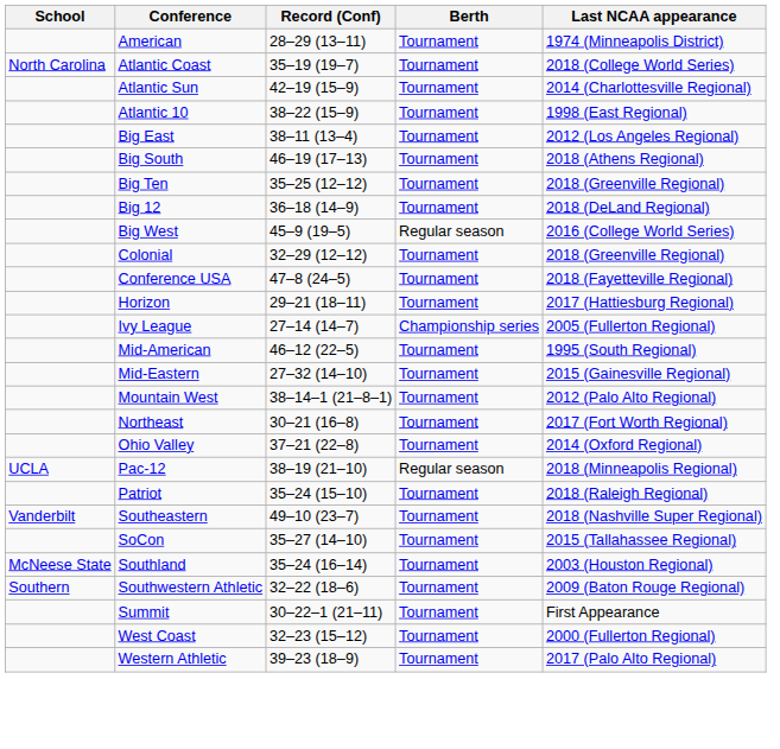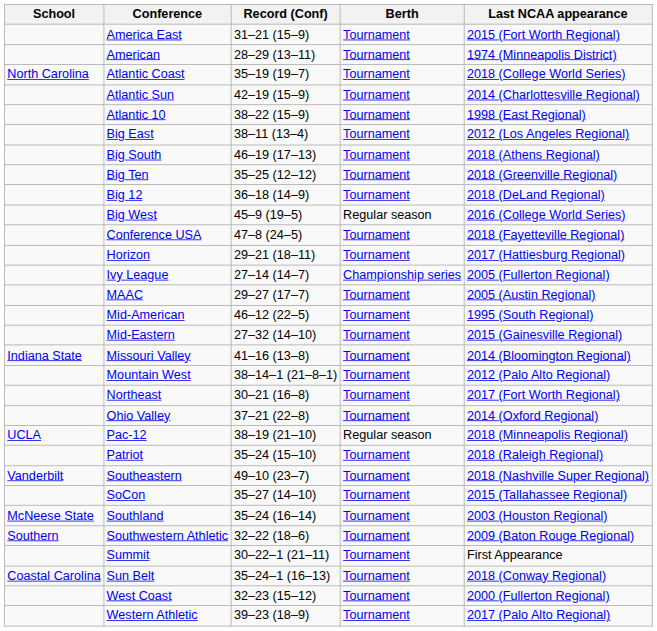 <table class="wikitable sortable">
 <tr>
 <th>School</th>
 <th>Conference</th>
 <th>Record (Conf)</th>
 <th>Berth</th>
 <th>Last NCAA appearance</th>
+</tr>
+<tr>
+<td></td>
+<td><a href='#'>America East</a></td>
+<td>31–21 (15–9)</td>
+<td><a href='#'>Tournament</a></td>
+<td><a href='#'>2015 (Fort Worth Regional)</a></td>
 </tr>
 <tr>
 <td></td>
 <td><a href='#'>American</a></td>
 <td>28–29 (13–11)</td>
 <td><a href='#'>Tournament</a></td>
 <td><a href='#'>1974 (Minneapolis District)</a></td>
 </tr>
 <tr>
 <td><a href='#'>North Carolina</a></td>
 <td><a href='#'>Atlantic Coast</a></td>
 <td>35–19 (19–7)</td>
 <td><a href='#'>Tournament</a></td>
 <td><a href='#'>2018 (College World Series)</a></td>
 </tr>
 <tr>
 <td></td>
 <td><a href='#'>Atlantic Sun</a></td>
 <td>42–19 (15–9)</td>
 <td><a href='#'>Tournament</a></td>
 <td><a href='#'>2014 (Charlottesville Regional)</a></td>
 </tr>
 <tr>
 <td></td>
 <td><a href='#'>Atlantic 10</a></td>
 <td>38–22 (15–9)</td>
 <td><a href='#'>Tournament</a></td>
 <td><a href='#'>1998 (East Regional)</a></td>
 </tr>
 <tr>
 <td></td>
 <td><a href='#'>Big East</a></td>
 <td>38–11 (13–4)</td>
 <td><a href='#'>Tournament</a></td>
 <td><a href='#'>2012 (Los Angeles Regional)</a></td>
 </tr>
 <tr>
 <td></td>
 <td><a href='#'>Big South</a></td>
 <td>46–19 (17–13)</td>
 <td><a href='#'>Tournament</a></td>
 <td><a href='#'>2018 (Athens Regional)</a></td>
 </tr>
 <tr>
 <td></td>
 <td><a href='#'>Big Ten</a></td>
 <td>35–25 (12–12)</td>
 <td><a href='#'>Tournament</a></td>
 <td><a href='#'>2018 (Greenville Regional)</a></td>
 </tr>
 <tr>
 <td></td>
 <td><a href='#'>Big 12</a></td>
 <td>36–18 (14–9)</td>
 <td><a href='#'>Tournament</a></td>
 <td><a href='#'>2018 (DeLand Regional)</a></td>
 </tr>
 <tr>
 <td></td>
 <td><a href='#'>Big West</a></td>
 <td>45–9 (19–5)</td>
 <td>Regular season</td>
 <td><a href='#'>2016 (College World Series)</a></td>
 </tr>
 <tr>
 <td></td>
-<td><a href='#'>Colonial</a></td>
-<td>32–29 (12–12)</td>
-<td><a href='#'>Tournament</a></td>
-<td><a href='#'>2018 (Greenville Regional)</a></td>
-</tr>
-<tr>
-<td></td>
 <td><a href='#'>Conference USA</a></td>
 <td>47–8 (24–5)</td>
 <td><a href='#'>Tournament</a></td>
 <td><a href='#'>2018 (Fayetteville Regional)</a></td>
 </tr>
 <tr>
 <td></td>
 <td><a href='#'>Horizon</a></td>
 <td>29–21 (18–11)</td>
 <td><a href='#'>Tournament</a></td>
 <td><a href='#'>2017 (Hattiesburg Regional)</a></td>
 </tr>
 <tr>
 <td></td>
 <td><a href='#'>Ivy League</a></td>
 <td>27–14 (14–7)</td>
 <td><a href='#'>Championship series</a></td>
 <td><a href='#'>2005 (Fullerton Regional)</a></td>
 </tr>
 <tr>
 <td></td>
+<td><a href='#'>MAAC</a></td>
+<td>29–27 (17–7)</td>
+<td><a href='#'>Tournament</a></td>
+<td><a href='#'>2005 (Austin Regional)</a></td>
+</tr>
+<tr>
+<td></td>
 <td><a href='#'>Mid-American</a></td>
 <td>46–12 (22–5)</td>
 <td><a href='#'>Tournament</a></td>
 <td><a href='#'>1995 (South Regional)</a></td>
 </tr>
 <tr>
 <td></td>
 <td><a href='#'>Mid-Eastern</a></td>
 <td>27–32 (14–10)</td>
 <td><a href='#'>Tournament</a></td>
 <td><a href='#'>2015 (Gainesville Regional)</a></td>
+</tr>
+<tr>
+<td><a href='#'>Indiana State</a></td>
+<td><a href='#'>Missouri Valley</a></td>
+<td>41–16 (13–8)</td>
+<td><a href='#'>Tournament</a></td>
+<td><a href='#'>2014 (Bloomington Regional)</a></td>
 </tr>
 <tr>
 <td></td>
 <td><a href='#'>Mountain West</a></td>
 <td>38–14–1 (21–8–1)</td>
 <td><a href='#'>Tournament</a></td>
 <td><a href='#'>2012 (Palo Alto Regional)</a></td>
 </tr>
 <tr>
 <td></td>
 <td><a href='#'>Northeast</a></td>
 <td>30–21 (16–8)</td>
 <td><a href='#'>Tournament</a></td>
 <td><a href='#'>2017 (Fort Worth Regional)</a></td>
 </tr>
 <tr>
 <td></td>
 <td><a href='#'>Ohio Valley</a></td>
 <td>37–21 (22–8)</td>
 <td><a href='#'>Tournament</a></td>
 <td><a href='#'>2014 (Oxford Regional)</a></td>
 </tr>
 <tr>
 <td><a href='#'>UCLA</a></td>
 <td><a href='#'>Pac-12</a></td>
 <td>38–19 (21–10)</td>
 <td>Regular season</td>
 <td><a href='#'>2018 (Minneapolis Regional)</a></td>
 </tr>
 <tr>
 <td></td>
 <td><a href='#'>Patriot</a></td>
 <td>35–24 (15–10)</td>
 <td><a href='#'>Tournament</a></td>
 <td><a href='#'>2018 (Raleigh Regional)</a></td>
 </tr>
 <tr>
 <td><a href='#'>Vanderbilt</a></td>
 <td><a href='#'>Southeastern</a></td>
 <td>49–10 (23–7)</td>
 <td><a href='#'>Tournament</a></td>
 <td><a href='#'>2018 (Nashville Super Regional)</a></td>
 </tr>
 <tr>
 <td></td>
 <td><a href='#'>SoCon</a></td>
 <td>35–27 (14–10)</td>
 <td><a href='#'>Tournament</a></td>
 <td><a href='#'>2015 (Tallahassee Regional)</a></td>
 </tr>
 <tr>
 <td><a href='#'>McNeese State</a></td>
 <td><a href='#'>Southland</a></td>
 <td>35–24 (16–14)</td>
 <td><a href='#'>Tournament</a></td>
 <td><a href='#'>2003 (Houston Regional)</a></td>
 </tr>
 <tr>
 <td><a href='#'>Southern</a></td>
 <td><a href='#'>Southwestern Athletic</a></td>
 <td>32–22 (18–6)</td>
 <td><a href='#'>Tournament</a></td>
 <td><a href='#'>2009 (Baton Rouge Regional)</a></td>
 </tr>
 <tr>
 <td></td>
 <td><a href='#'>Summit</a></td>
 <td>30–22–1 (21–11)</td>
 <td><a href='#'>Tournament</a></td>
 <td>First Appearance</td>
 </tr>
 <tr>
+<td><a href='#'>Coastal Carolina</a></td>
+<td><a href='#'>Sun Belt</a></td>
+<td>35–24–1 (16–13)</td>
+<td><a href='#'>Tournament</a></td>
+<td><a href='#'>2018 (Conway Regional)</a></td>
+</tr>
+<tr>
 <td></td>
 <td><a href='#'>West Coast</a></td>
 <td>32–23 (15–12)</td>
 <td><a href='#'>Tournament</a></td>
 <td><a href='#'>2000 (Fullerton Regional)</a></td>
 </tr>
 <tr>
 <td></td>
 <td><a href='#'>Western Athletic</a></td>
 <td>39–23 (18–9)</td>
 <td><a href='#'>Tournament</a></td>
 <td><a href='#'>2017 (Palo Alto Regional)</a></td>
 </tr>
 </table>
